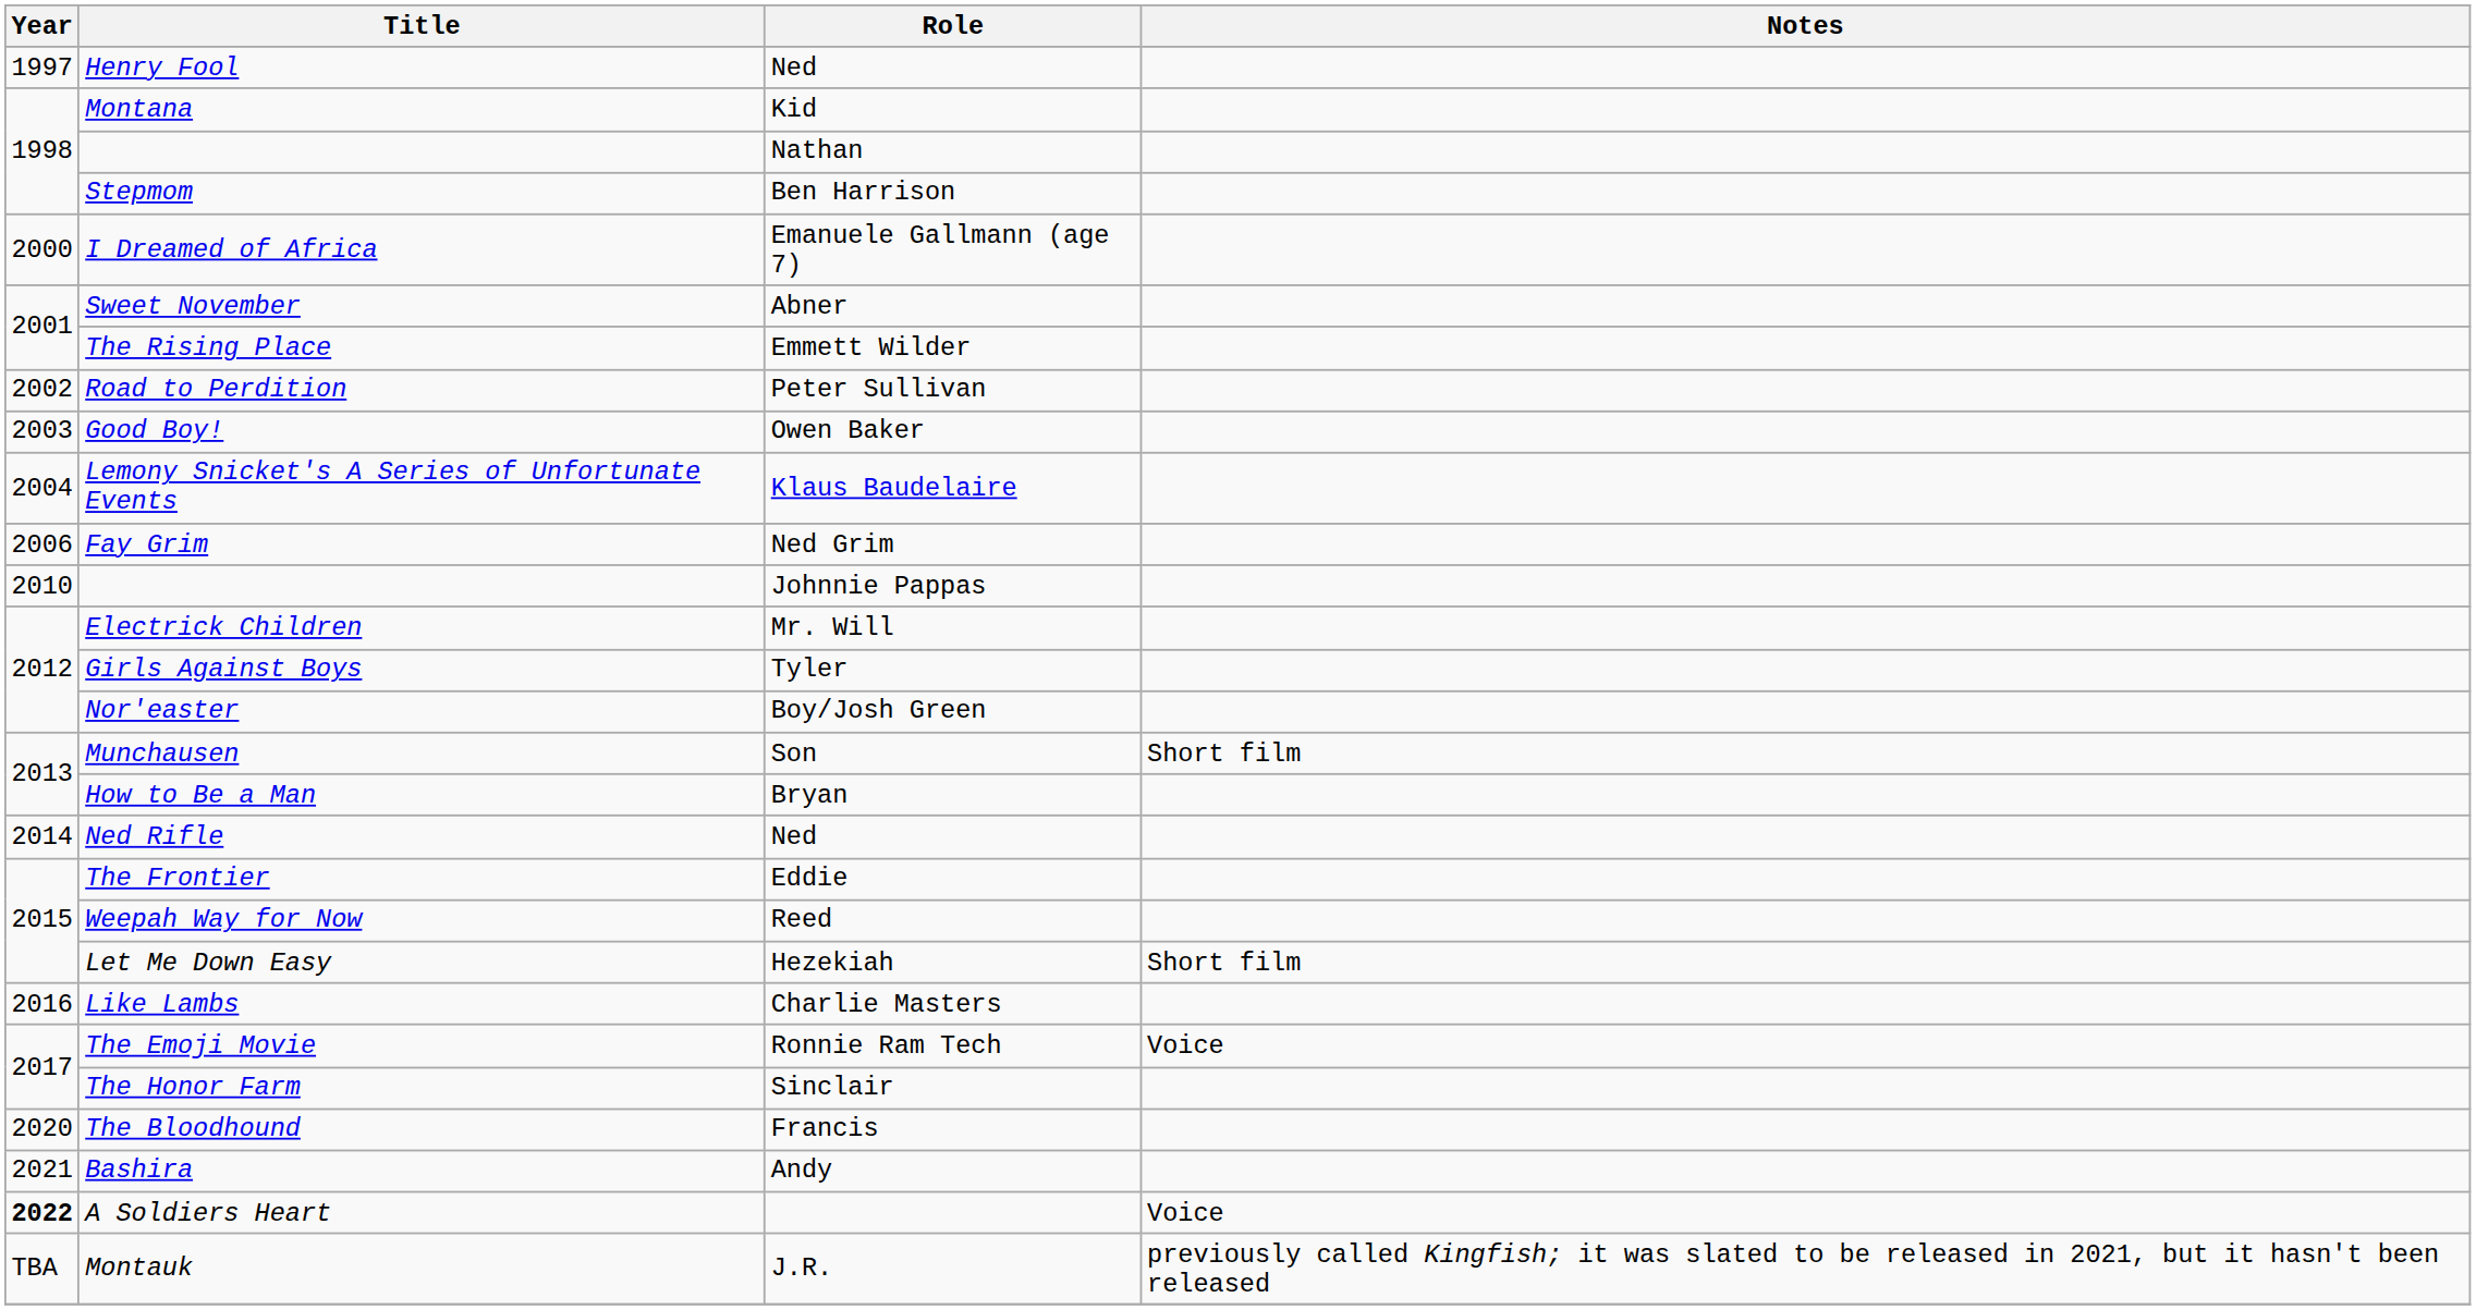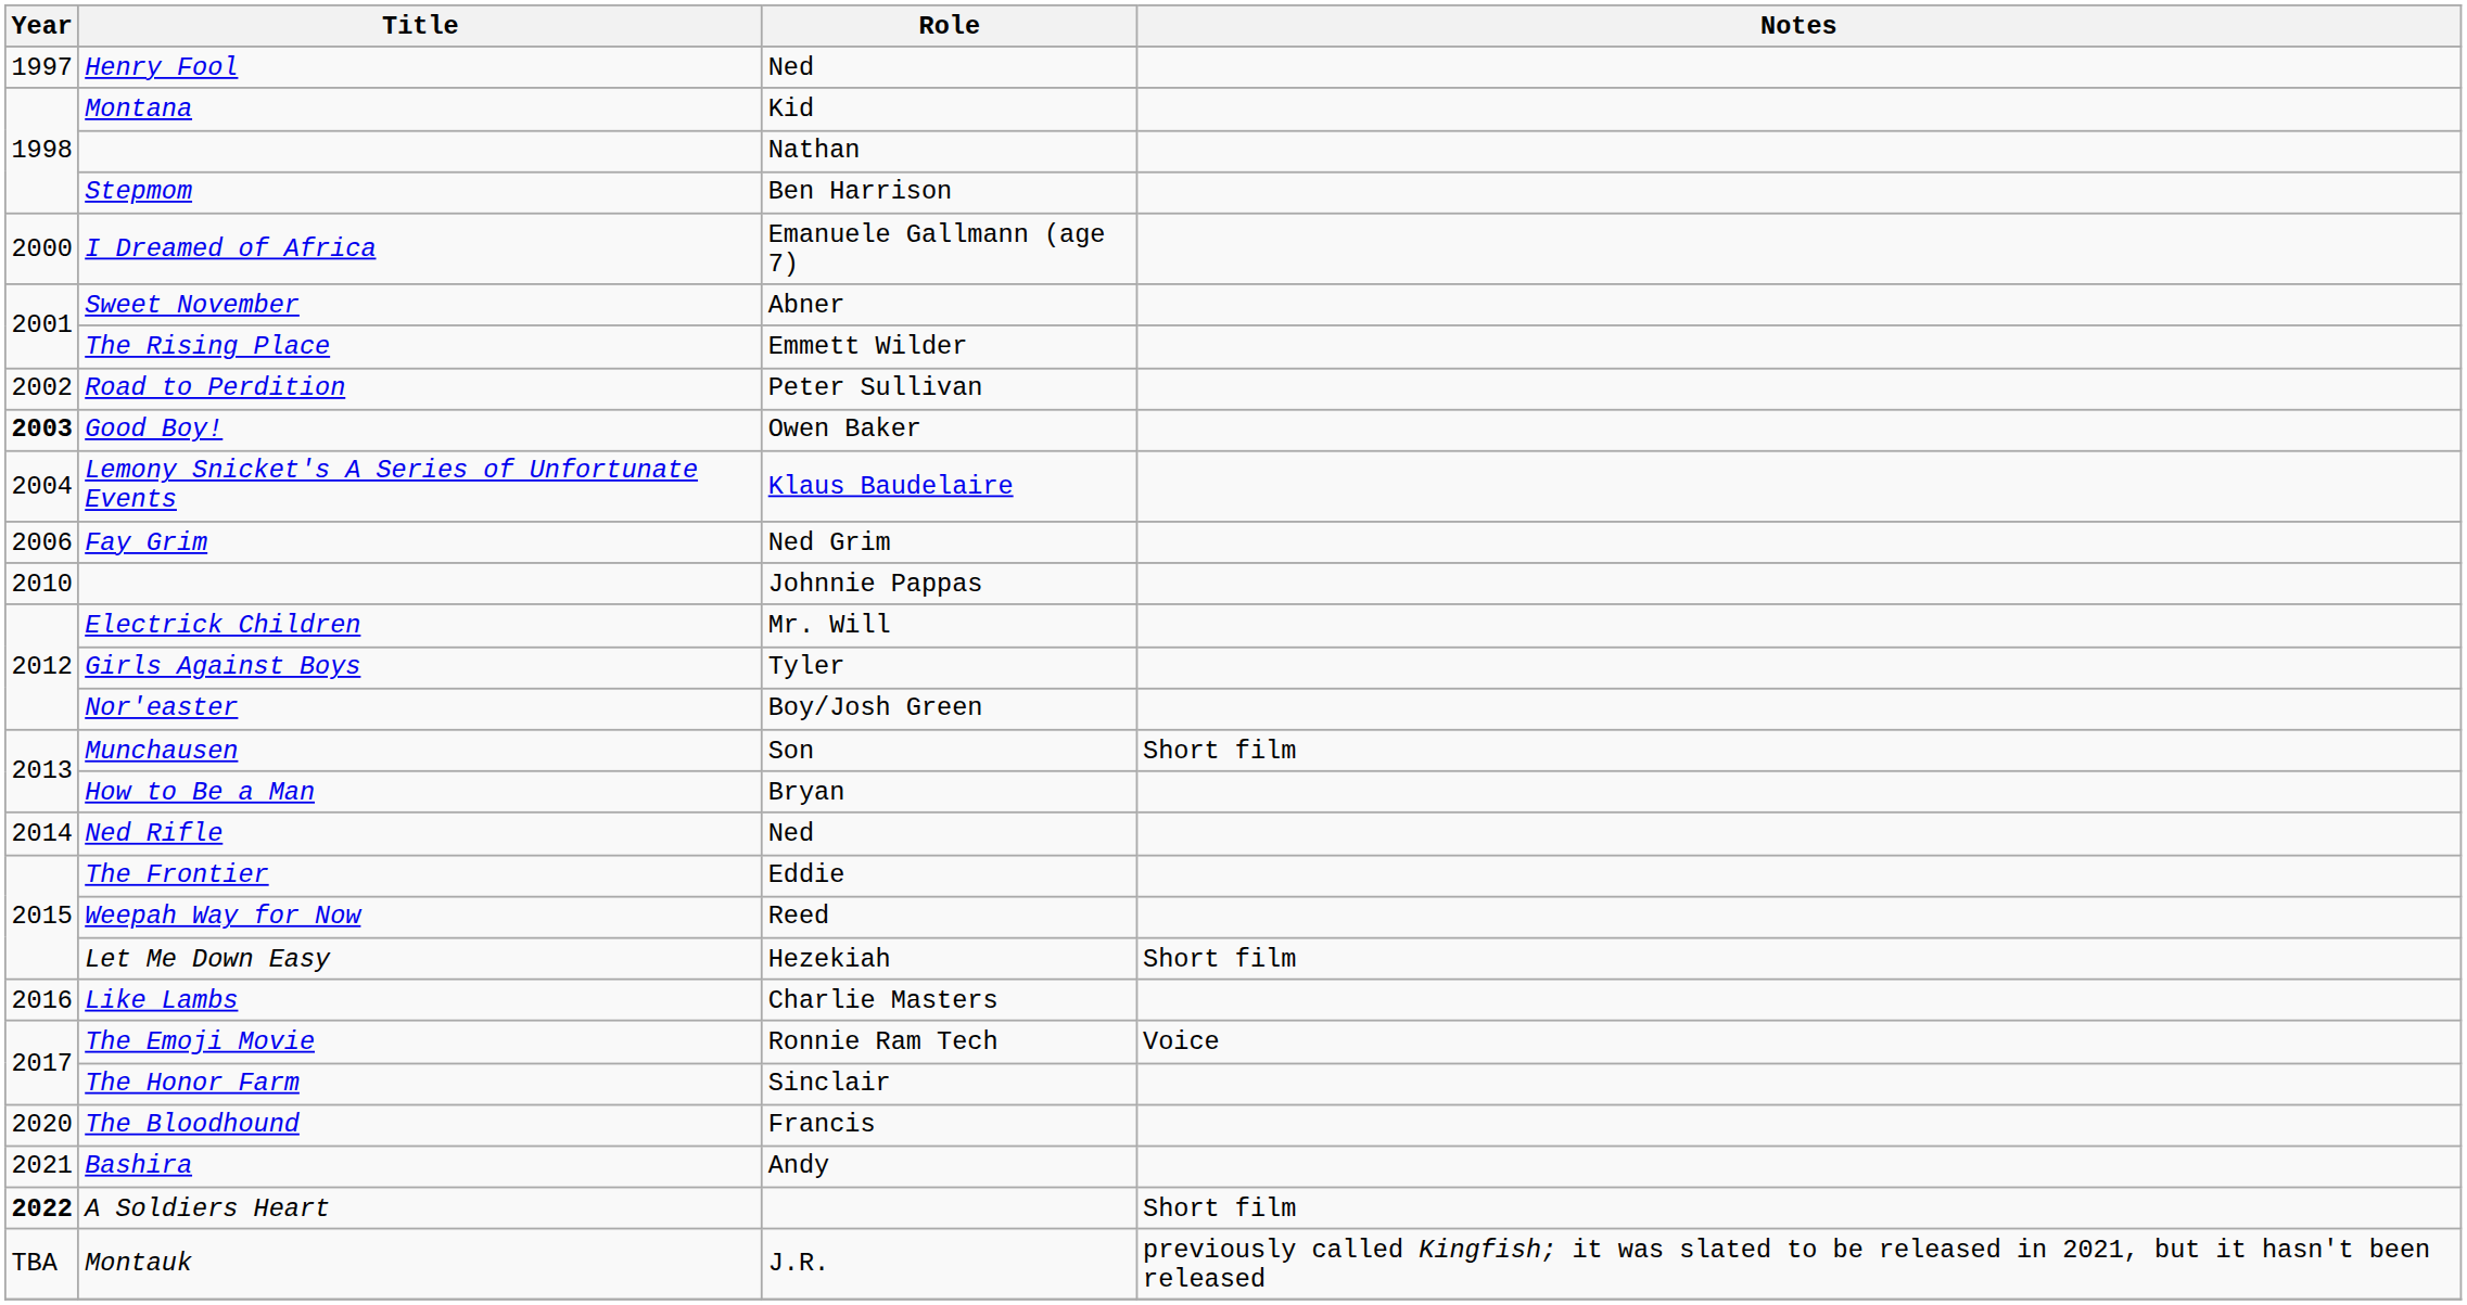 <table class="wikitable sortable">
 <tr>
 <th>Year</th>
 <th>Title</th>
 <th>Role</th>
 <th>Notes</th>
 </tr>
 <tr>
 <td>1997</td>
 <td><em><a href='#'>Henry Fool</a></em></td>
 <td>Ned</td>
 <td></td>
 </tr>
 <tr>
 <td rowspan=3>1998</td>
 <td><em><a href='#'>Montana</a></em></td>
 <td>Kid</td>
 <td></td>
 </tr>
 <tr>
 <td><em></em></td>
 <td>Nathan</td>
 <td></td>
 </tr>
 <tr>
 <td><em><a href='#'>Stepmom</a></em></td>
 <td>Ben Harrison</td>
 <td></td>
 </tr>
 <tr>
 <td>2000</td>
 <td><em><a href='#'>I Dreamed of Africa</a></em></td>
 <td>Emanuele Gallmann (age 7)</td>
 <td></td>
 </tr>
 <tr>
 <td rowspan=2>2001</td>
 <td><em><a href='#'>Sweet November</a></em></td>
 <td>Abner</td>
 <td></td>
 </tr>
 <tr>
 <td><em><a href='#'>The Rising Place</a></em></td>
 <td>Emmett Wilder</td>
 <td></td>
 </tr>
 <tr>
 <td>2002</td>
 <td><em><a href='#'>Road to Perdition</a></em></td>
 <td>Peter Sullivan</td>
 <td></td>
 </tr>
 <tr>
-<td>2003</td>
+<td><strong>2003</strong></td>
 <td><em><a href='#'>Good Boy!</a></em></td>
 <td>Owen Baker</td>
 <td></td>
 </tr>
 <tr>
 <td>2004</td>
 <td><em><a href='#'>Lemony Snicket's A Series of Unfortunate Events</a></em></td>
 <td><a href='#'>Klaus Baudelaire</a></td>
 <td></td>
 </tr>
 <tr>
 <td>2006</td>
 <td><em><a href='#'>Fay Grim</a></em></td>
 <td>Ned Grim</td>
 <td></td>
 </tr>
 <tr>
 <td>2010</td>
 <td><em></em></td>
 <td>Johnnie Pappas</td>
 <td></td>
 </tr>
 <tr>
 <td rowspan=3>2012</td>
 <td><em><a href='#'>Electrick Children</a></em></td>
 <td>Mr. Will</td>
 <td></td>
 </tr>
 <tr>
 <td><em><a href='#'>Girls Against Boys</a></em></td>
 <td>Tyler</td>
 <td></td>
 </tr>
 <tr>
 <td><em><a href='#'>Nor'easter</a></em></td>
 <td>Boy/Josh Green</td>
 <td></td>
 </tr>
 <tr>
 <td rowspan=2>2013</td>
 <td><em><a href='#'>Munchausen</a></em></td>
 <td>Son</td>
 <td>Short film</td>
 </tr>
 <tr>
 <td><em><a href='#'>How to Be a Man</a></em></td>
 <td>Bryan</td>
 <td></td>
 </tr>
 <tr>
 <td>2014</td>
 <td><em><a href='#'>Ned Rifle</a></em></td>
 <td>Ned</td>
 <td></td>
 </tr>
 <tr>
 <td rowspan=3>2015</td>
 <td><em><a href='#'>The Frontier</a></em></td>
 <td>Eddie</td>
 <td></td>
 </tr>
 <tr>
 <td><em><a href='#'>Weepah Way for Now</a></em></td>
 <td>Reed</td>
 <td></td>
 </tr>
 <tr>
 <td><em>Let Me Down Easy</em></td>
 <td>Hezekiah</td>
 <td>Short film</td>
 </tr>
 <tr>
 <td>2016</td>
 <td><em><a href='#'>Like Lambs</a></em></td>
 <td>Charlie Masters</td>
 <td></td>
 </tr>
 <tr>
 <td rowspan="2">2017</td>
 <td><em><a href='#'>The Emoji Movie</a></em></td>
 <td>Ronnie Ram Tech</td>
 <td>Voice</td>
 </tr>
 <tr>
 <td><em><a href='#'>The Honor Farm</a></em></td>
 <td>Sinclair</td>
 <td></td>
 </tr>
 <tr>
 <td>2020</td>
 <td><em><a href='#'>The Bloodhound</a></em></td>
 <td>Francis</td>
 <td></td>
 </tr>
 <tr>
 <td>2021</td>
 <td><em><a href='#'>Bashira</a></em></td>
 <td>Andy</td>
 <td></td>
 </tr>
 <tr>
 <td><strong>2022</strong></td>
 <td><em>A Soldiers Heart</em></td>
 <td></td>
-<td>Voice</td>
+<td>Short film</td>
 </tr>
 <tr>
 <td>TBA</td>
 <td><em>Montauk</em></td>
 <td>J.R.</td>
 <td>previously called <em>Kingfish;</em> it was slated to be released in 2021, but it hasn't been released</td>
 </tr>
 <tr>
 </tr>
 </table>
